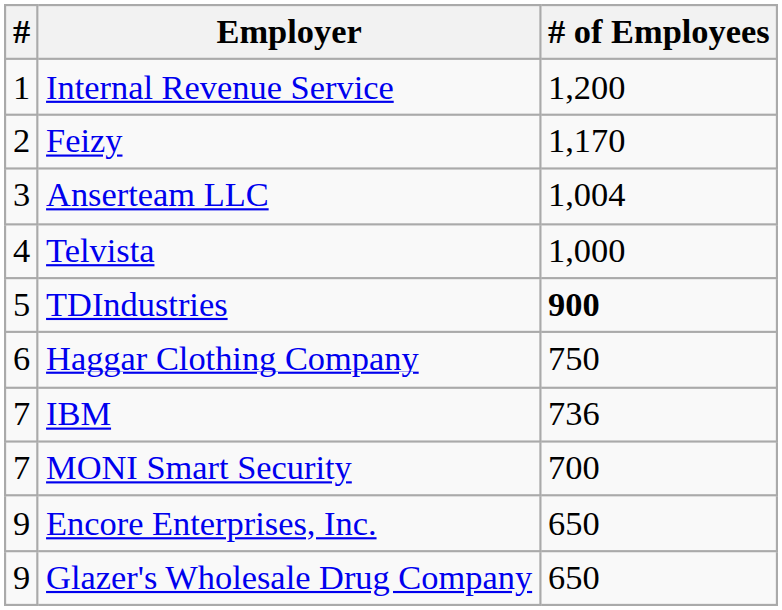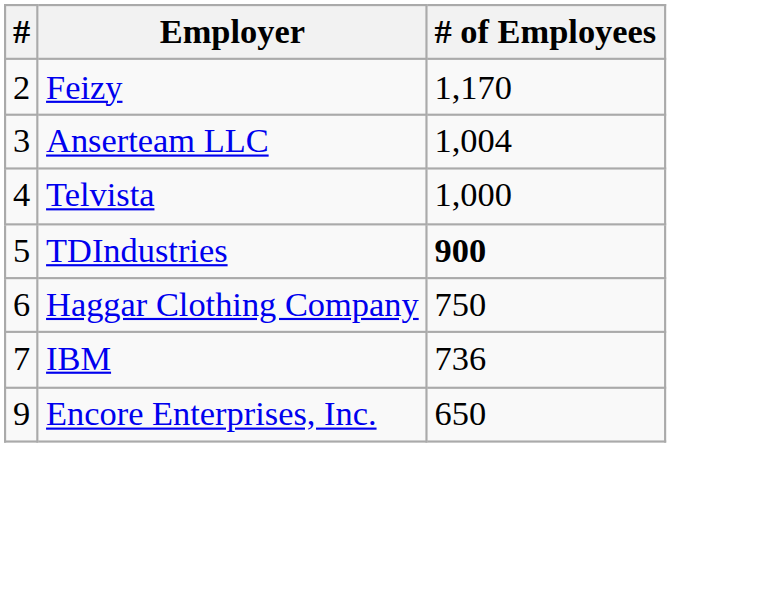 <table class="wikitable">
 <tr>
 <th>#</th>
 <th>Employer</th>
 <th># of Employees</th>
-</tr>
-<tr>
-<td>1</td>
-<td><a href='#'>Internal Revenue Service</a></td>
-<td>1,200</td>
 </tr>
 <tr>
 <td>2</td>
 <td><a href='#'>Feizy</a></td>
 <td>1,170</td>
 </tr>
 <tr>
 <td>3</td>
 <td><a href='#'>Anserteam LLC</a></td>
 <td>1,004</td>
 </tr>
 <tr>
 <td>4</td>
 <td><a href='#'>Telvista</a></td>
 <td>1,000</td>
 </tr>
 <tr>
 <td>5</td>
 <td><a href='#'>TDIndustries</a></td>
 <td><strong>900</strong></td>
 </tr>
 <tr>
 <td>6</td>
 <td><a href='#'>Haggar Clothing Company</a></td>
 <td>750</td>
 </tr>
 <tr>
 <td>7</td>
 <td><a href='#'>IBM</a></td>
 <td>736</td>
 </tr>
 <tr>
-<td>7</td>
-<td><a href='#'>MONI Smart Security</a></td>
-<td>700</td>
-</tr>
-<tr>
 <td>9</td>
 <td><a href='#'>Encore Enterprises, Inc.</a></td>
 <td>650</td>
 </tr>
-<tr>
-<td>9</td>
-<td><a href='#'>Glazer's Wholesale Drug Company</a></td>
-<td>650</td>
-</tr>
 </table>
